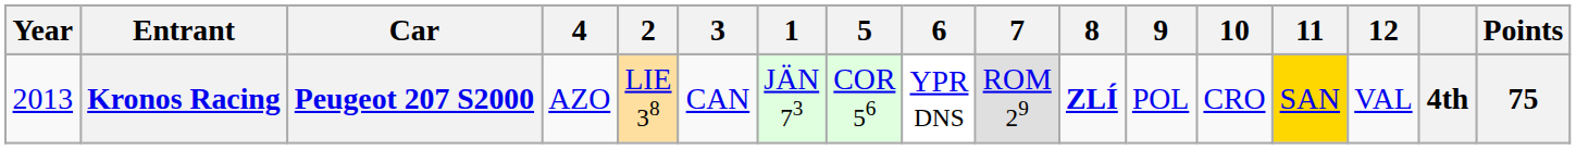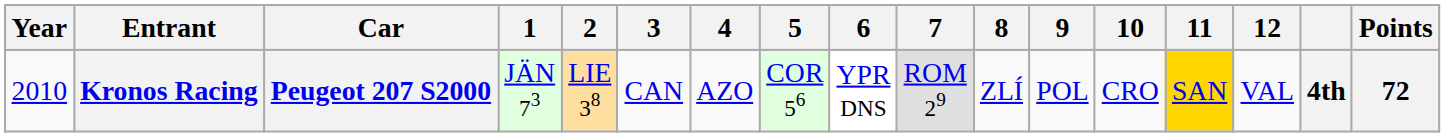 <table class="wikitable" border="1" style="text-align:center; font-size:85%;">
 <tr>
 <th>Year</th>
 <th>Entrant</th>
 <th>Car</th>
-<th>4</th>
+<th>1</th>
 <th>2</th>
 <th>3</th>
-<th>1</th>
+<th>4</th>
 <th>5</th>
 <th>6</th>
 <th>7</th>
 <th>8</th>
 <th>9</th>
 <th>10</th>
 <th>11</th>
 <th>12</th>
 <th></th>
 <th>Points</th>
 </tr>
 <tr>
-<td><a href='#'>2013</a></td>
+<td><a href='#'>2010</a></td>
 <th nowrap><a href='#'>Kronos Racing</a></th>
 <th nowrap><a href='#'>Peugeot 207 S2000</a></th>
-<td><a href='#'>AZO</a></td>
+<td style="background:#dfffdf;"><a href='#'>JÄN</a><br><small>7<sup>3</sup></small></td>
 <td style="background:#ffdf9f;"><a href='#'>LIE</a><br><small>3<sup>8</sup></small></td>
 <td><a href='#'>CAN</a></td>
-<td style="background:#dfffdf;"><a href='#'>JÄN</a><br><small>7<sup>3</sup></small></td>
+<td><a href='#'>AZO</a></td>
 <td style="background:#dfffdf;"><a href='#'>COR</a><br><small>5<sup>6</sup></small></td>
 <td style="background:#ffffff;"><a href='#'>YPR</a><br><small>DNS</small></td>
 <td style="background:#dfdfdf;"><a href='#'>ROM</a><br><small>2<sup>9</sup></small></td>
-<td><strong><a href='#'>ZLÍ</a></strong></td>
+<td><a href='#'>ZLÍ</a></td>
 <td><a href='#'>POL</a></td>
 <td><a href='#'>CRO</a></td>
 <td style="background: gold;"><a href='#'>SAN</a></td>
 <td><a href='#'>VAL</a></td>
 <th>4th</th>
-<th>75</th>
+<th>72</th>
 </tr>
 </table>
